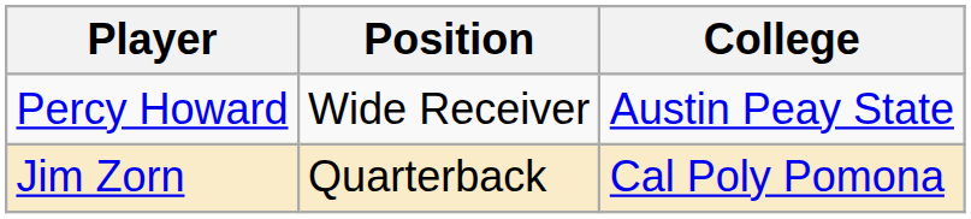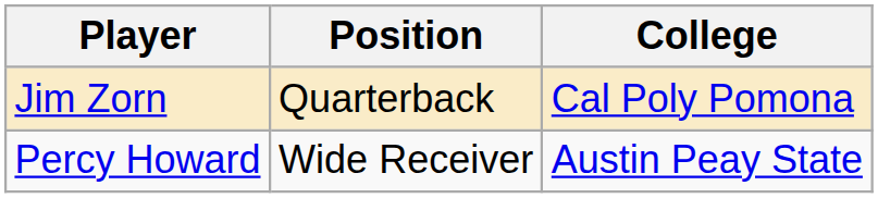 <table class="wikitable">
 <tr>
 <th>Player</th>
 <th>Position</th>
 <th>College</th>
 </tr>
+<tr style="background:#faecc8;">
+<td><a href='#'>Jim Zorn</a></td>
+<td>Quarterback</td>
+<td><a href='#'>Cal Poly Pomona</a></td>
+</tr>
 <tr>
 <td><a href='#'>Percy Howard</a></td>
 <td>Wide Receiver</td>
 <td><a href='#'>Austin Peay State</a></td>
 </tr>
-<tr style="background:#faecc8;">
-<td><a href='#'>Jim Zorn</a></td>
-<td>Quarterback</td>
-<td><a href='#'>Cal Poly Pomona</a></td>
-</tr>
 </table>
